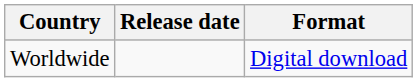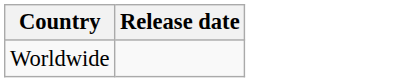 <table class="wikitable">
 <tr>
 <th>Country</th>
 <th>Release date</th>
-<th>Format</th>
 </tr>
 <tr>
 <td>Worldwide</td>
 <td></td>
-<td><a href='#'>Digital download</a></td>
 </tr>
 </table>
